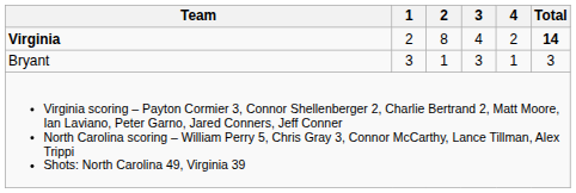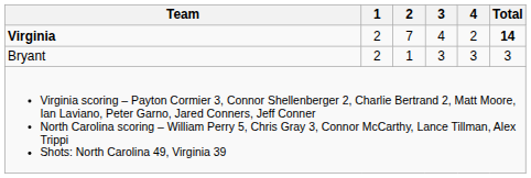 <table class="wikitable" style="text-align:center; max-width:40em">
 <tr>
 <th>Team</th>
 <th style="width:2em">1</th>
 <th style="width:2em">2</th>
 <th style="width:2em">3</th>
 <th style="width:2em">4</th>
 <th style="width:2em">Total</th>
 </tr>
 <tr>
 <td style="text-align:left"><strong>Virginia</strong></td>
 <td>2</td>
-<td>8</td>
+<td>7</td>
 <td>4</td>
 <td>2</td>
 <td><strong>14</strong></td>
 </tr>
 <tr>
 <td style="text-align:left">Bryant</td>
-<td>3</td>
+<td>2</td>
 <td>1</td>
 <td>3</td>
-<td>1</td>
+<td>3</td>
 <td>3</td>
 </tr>
 <tr>
 <td colspan=6 style="text-align:left; font-size:88%;"><br><ul><li>Virginia scoring – Payton Cormier 3, Connor Shellenberger 2, Charlie Bertrand 2, Matt Moore, Ian Laviano, Peter Garno, Jared Conners, Jeff Conner</li><li>North Carolina scoring – William Perry 5, Chris Gray 3, Connor McCarthy, Lance Tillman, Alex Trippi</li><li>Shots: North Carolina 49, Virginia 39</li></ul></td>
 </tr>
 </table>
